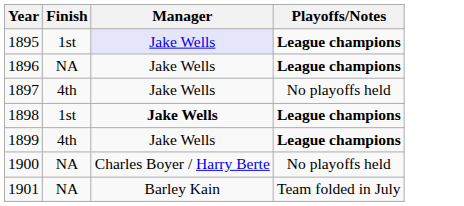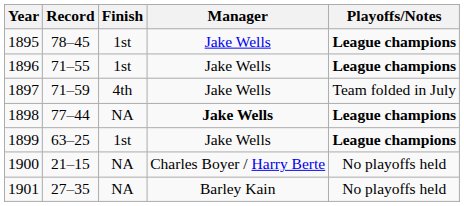 <table class="wikitable">
 <tr>
 <th>Year</th>
+<th>Record</th>
 <th>Finish</th>
 <th>Manager</th>
 <th>Playoffs/Notes</th>
 </tr>
 <tr align=center>
 <td>1895</td>
+<td>78–45</td>
 <td>1st</td>
-<td style="background: lavender;"><a href='#'>Jake Wells</a></td>
+<td><a href='#'>Jake Wells</a></td>
 <td><strong>League champions</strong></td>
 </tr>
 <tr align=center>
 <td>1896</td>
-<td>NA</td>
+<td>71–55</td>
+<td>1st</td>
 <td>Jake Wells</td>
 <td><strong>League champions</strong></td>
 </tr>
 <tr align=center>
 <td>1897</td>
+<td>71–59</td>
 <td>4th</td>
 <td>Jake Wells</td>
-<td>No playoffs held</td>
+<td>Team folded in July</td>
 </tr>
 <tr align=center>
 <td>1898</td>
-<td>1st</td>
+<td>77–44</td>
+<td>NA</td>
 <td><strong>Jake Wells</strong></td>
 <td><strong>League champions</strong></td>
 </tr>
 <tr align=center>
 <td>1899</td>
-<td>4th</td>
+<td>63–25</td>
+<td>1st</td>
 <td>Jake Wells</td>
 <td><strong>League champions</strong></td>
 </tr>
 <tr align=center>
 <td>1900</td>
+<td>21–15</td>
 <td>NA</td>
 <td>Charles Boyer / <a href='#'>Harry Berte</a></td>
 <td>No playoffs held</td>
 </tr>
 <tr align=center>
 <td>1901</td>
+<td>27–35</td>
 <td>NA</td>
 <td>Barley Kain</td>
-<td>Team folded in July</td>
+<td>No playoffs held</td>
 </tr>
 </table>
